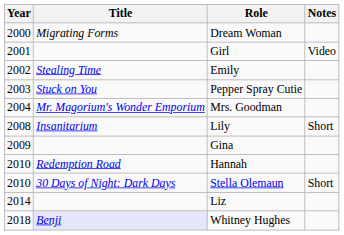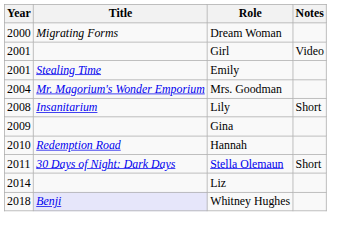 <table class="wikitable sortable">
 <tr>
 <th>Year</th>
 <th>Title</th>
 <th>Role</th>
 <th class="unsortable">Notes</th>
 </tr>
 <tr>
 <td>2000</td>
 <td><em>Migrating Forms</em></td>
 <td>Dream Woman</td>
 <td></td>
 </tr>
 <tr>
 <td>2001</td>
 <td><em></em></td>
 <td>Girl</td>
 <td>Video</td>
 </tr>
 <tr>
-<td>2002</td>
+<td>2001</td>
 <td><em><a href='#'>Stealing Time</a></em></td>
 <td>Emily</td>
-<td></td>
-</tr>
-<tr>
-<td>2003</td>
-<td><em><a href='#'>Stuck on You</a></em></td>
-<td>Pepper Spray Cutie</td>
 <td></td>
 </tr>
 <tr>
 <td>2004</td>
 <td><em><a href='#'>Mr. Magorium's Wonder Emporium</a></em></td>
 <td>Mrs. Goodman</td>
 <td></td>
 </tr>
 <tr>
 <td>2008</td>
 <td><em><a href='#'>Insanitarium</a></em></td>
 <td>Lily</td>
 <td>Short</td>
 </tr>
 <tr>
 <td>2009</td>
 <td><em></em></td>
 <td>Gina</td>
 <td></td>
 </tr>
 <tr>
 <td>2010</td>
 <td><em><a href='#'>Redemption Road</a></em></td>
 <td>Hannah</td>
 <td></td>
 </tr>
 <tr>
-<td>2010</td>
+<td>2011</td>
 <td><em><a href='#'>30 Days of Night: Dark Days</a></em></td>
 <td><a href='#'>Stella Olemaun</a></td>
 <td>Short</td>
 </tr>
 <tr>
 <td>2014</td>
 <td><em></em></td>
 <td>Liz</td>
 <td></td>
 </tr>
 <tr>
 <td>2018</td>
 <td style="background: lavender;"><em><a href='#'>Benji</a></em></td>
 <td>Whitney Hughes</td>
 <td></td>
 </tr>
 </table>
